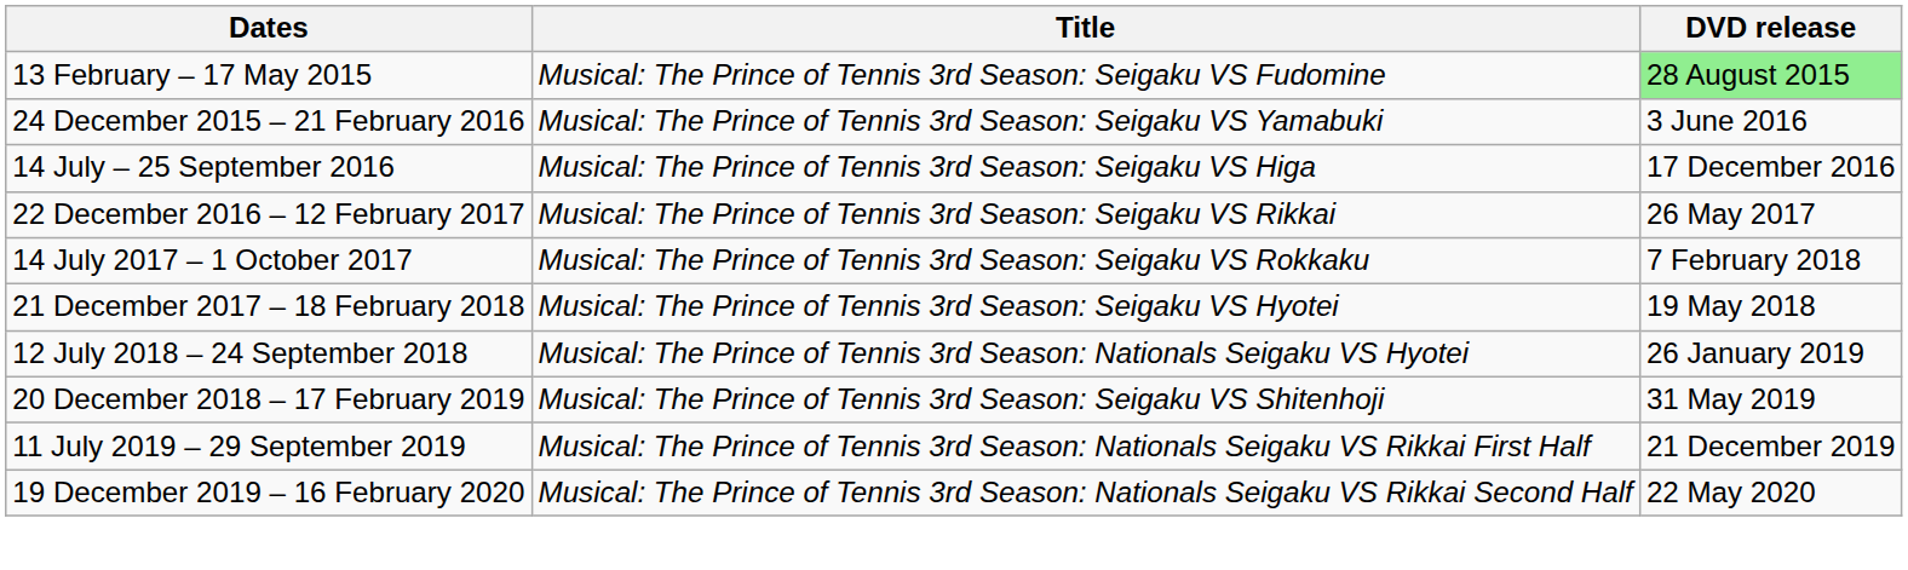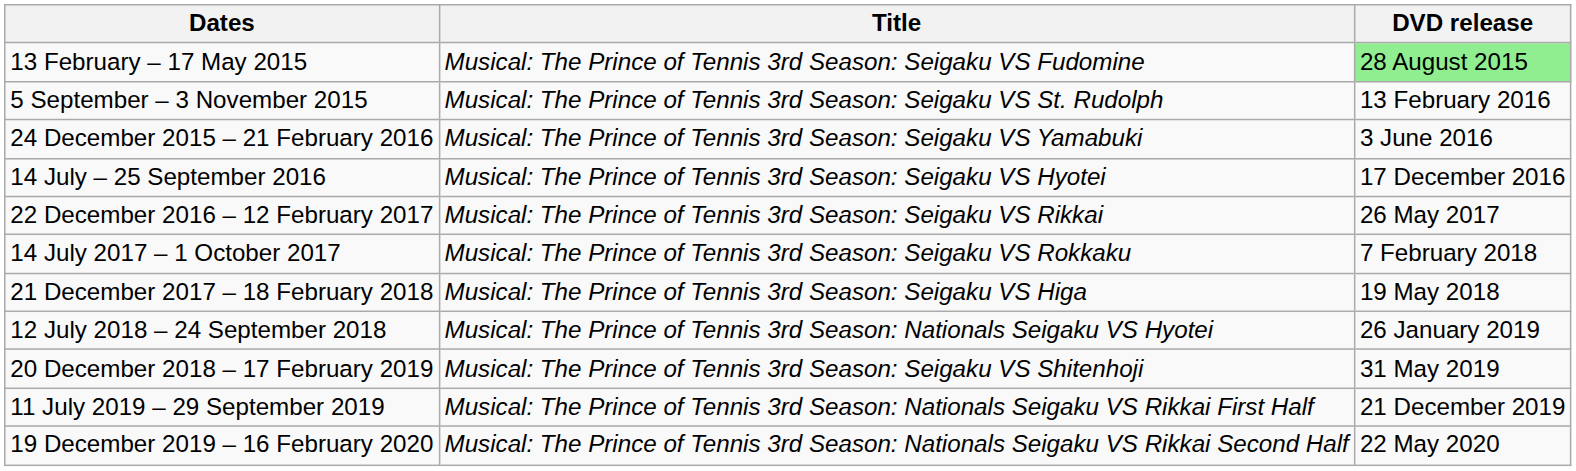 <table class="wikitable">
 <tr>
 <th>Dates</th>
 <th>Title</th>
 <th>DVD release</th>
 </tr>
 <tr>
 <td>13 February – 17 May 2015</td>
 <td><em>Musical: The Prince of Tennis 3rd Season: Seigaku VS Fudomine</em></td>
 <td style="background: lightgreen;">28 August 2015</td>
 </tr>
 <tr>
+<td>5 September – 3 November 2015</td>
+<td><em>Musical: The Prince of Tennis 3rd Season: Seigaku VS St. Rudolph</em></td>
+<td>13 February 2016</td>
+</tr>
+<tr>
 <td>24 December 2015 – 21 February 2016</td>
 <td><em>Musical: The Prince of Tennis 3rd Season: Seigaku VS Yamabuki</em></td>
 <td>3 June 2016</td>
 </tr>
 <tr>
 <td>14 July – 25 September 2016</td>
-<td><em>Musical: The Prince of Tennis 3rd Season: Seigaku VS Higa</em></td>
+<td><em>Musical: The Prince of Tennis 3rd Season: Seigaku VS Hyotei</em></td>
 <td>17 December 2016</td>
 </tr>
 <tr>
 <td>22 December 2016 – 12 February 2017</td>
 <td><em>Musical: The Prince of Tennis 3rd Season: Seigaku VS Rikkai</em></td>
 <td>26 May 2017</td>
 </tr>
 <tr>
 <td>14 July 2017 – 1 October 2017</td>
 <td><em>Musical: The Prince of Tennis 3rd Season: Seigaku VS Rokkaku</em></td>
 <td>7 February 2018</td>
 </tr>
 <tr>
 <td>21 December 2017 – 18 February 2018</td>
-<td><em>Musical: The Prince of Tennis 3rd Season: Seigaku VS Hyotei</em></td>
+<td><em>Musical: The Prince of Tennis 3rd Season: Seigaku VS Higa</em></td>
 <td>19 May 2018</td>
 </tr>
 <tr>
 <td>12 July 2018 – 24 September 2018</td>
 <td><em>Musical: The Prince of Tennis 3rd Season: Nationals Seigaku VS Hyotei</em></td>
 <td>26 January 2019</td>
 </tr>
 <tr>
 <td>20 December 2018 – 17 February 2019</td>
 <td><em>Musical: The Prince of Tennis 3rd Season: Seigaku VS Shitenhoji</em></td>
 <td>31 May 2019</td>
 </tr>
 <tr>
 <td>11 July 2019 – 29 September 2019</td>
 <td><em>Musical: The Prince of Tennis 3rd Season: Nationals Seigaku VS Rikkai First Half</em></td>
 <td>21 December 2019</td>
 </tr>
 <tr>
 <td>19 December 2019 – 16 February 2020</td>
 <td><em>Musical: The Prince of Tennis 3rd Season: Nationals Seigaku VS Rikkai Second Half</em></td>
 <td>22 May 2020</td>
 </tr>
 </table>
